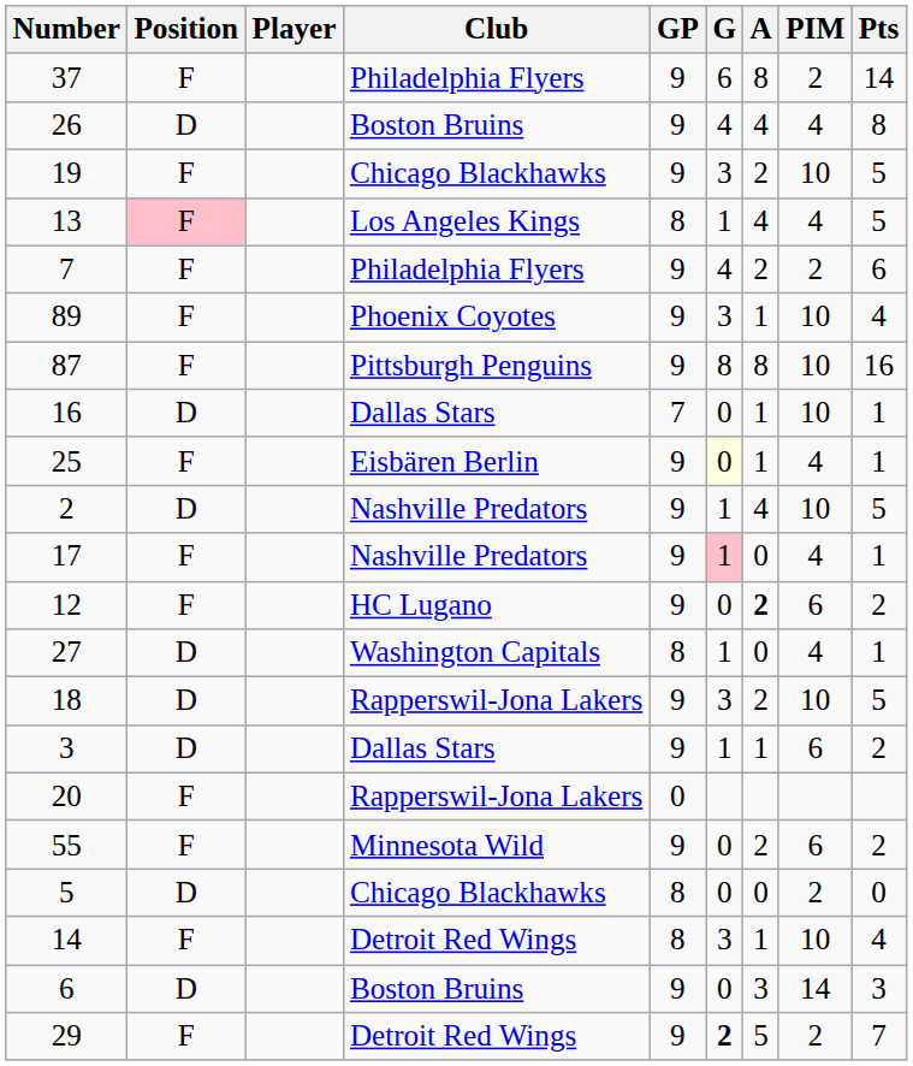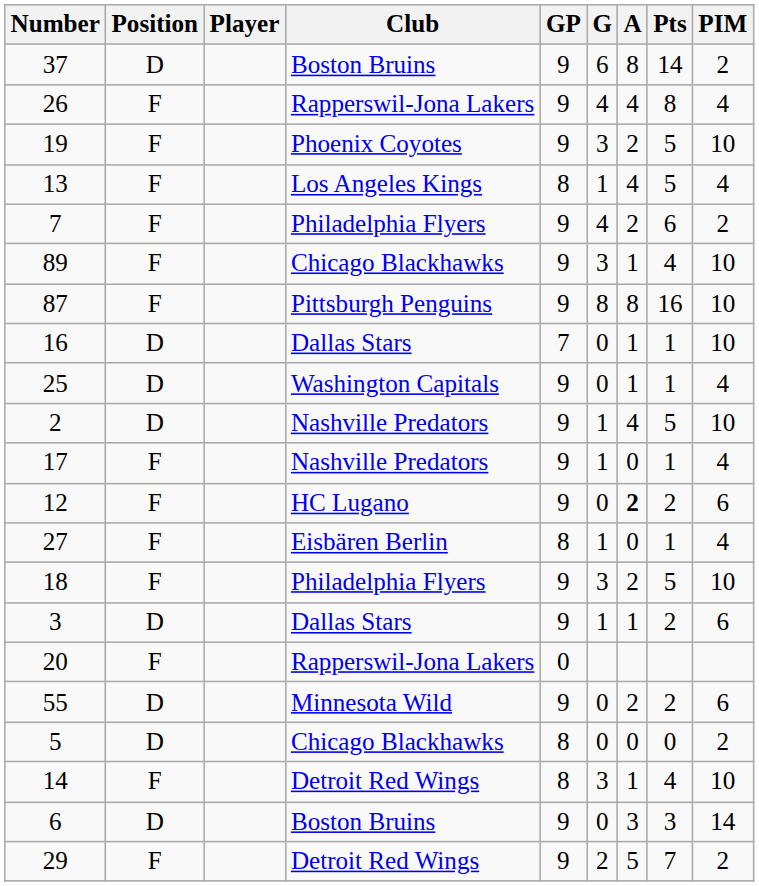 <table class="wikitable sortable" style="text-align:center; padding:4px; border-spacing=0;">
 <tr>
 <th>Number</th>
 <th>Position</th>
 <th>Player</th>
 <th>Club</th>
 <th>GP</th>
 <th>G</th>
 <th>A</th>
+<th>Pts</th>
 <th>PIM</th>
-<th>Pts</th>
 </tr>
 <tr>
 <td>37</td>
-<td>F</td>
-<td align=left></td>
-<td align=left><a href='#'>Philadelphia Flyers</a></td>
-<td>9</td>
-<td>6</td>
-<td>8</td>
-<td>2</td>
-<td>14</td>
-</tr>
-<tr>
-<td>26</td>
 <td>D</td>
 <td align=left></td>
 <td align=left><a href='#'>Boston Bruins</a></td>
 <td>9</td>
-<td>4</td>
+<td>6</td>
+<td>8</td>
+<td>14</td>
+<td>2</td>
+</tr>
+<tr>
+<td>26</td>
+<td>F</td>
+<td align=left></td>
+<td align=left><a href='#'>Rapperswil-Jona Lakers</a></td>
+<td>9</td>
 <td>4</td>
 <td>4</td>
 <td>8</td>
+<td>4</td>
 </tr>
 <tr>
 <td>19</td>
 <td>F</td>
 <td align=left></td>
-<td align=left><a href='#'>Chicago Blackhawks</a></td>
+<td align=left><a href='#'>Phoenix Coyotes</a></td>
 <td>9</td>
 <td>3</td>
 <td>2</td>
+<td>5</td>
 <td>10</td>
-<td>5</td>
 </tr>
 <tr>
 <td>13</td>
-<td style="background: pink;">F</td>
+<td>F</td>
 <td align=left></td>
 <td align=left><a href='#'>Los Angeles Kings</a></td>
 <td>8</td>
 <td>1</td>
 <td>4</td>
+<td>5</td>
 <td>4</td>
-<td>5</td>
 </tr>
 <tr>
 <td>7</td>
 <td>F</td>
 <td align=left></td>
 <td align=left><a href='#'>Philadelphia Flyers</a></td>
 <td>9</td>
 <td>4</td>
 <td>2</td>
+<td>6</td>
 <td>2</td>
-<td>6</td>
 </tr>
 <tr>
 <td>89</td>
 <td>F</td>
 <td align=left></td>
-<td align=left><a href='#'>Phoenix Coyotes</a></td>
+<td align=left><a href='#'>Chicago Blackhawks</a></td>
 <td>9</td>
 <td>3</td>
 <td>1</td>
+<td>4</td>
 <td>10</td>
-<td>4</td>
 </tr>
 <tr>
 <td>87</td>
 <td>F</td>
 <td align=left></td>
 <td align=left><a href='#'>Pittsburgh Penguins</a></td>
 <td>9</td>
 <td>8</td>
 <td>8</td>
+<td>16</td>
 <td>10</td>
-<td>16</td>
 </tr>
 <tr>
 <td>16</td>
 <td>D</td>
 <td align=left></td>
 <td align=left><a href='#'>Dallas Stars</a></td>
 <td>7</td>
 <td>0</td>
 <td>1</td>
+<td>1</td>
 <td>10</td>
-<td>1</td>
 </tr>
 <tr>
 <td>25</td>
-<td>F</td>
+<td>D</td>
 <td align=left></td>
-<td align=left><a href='#'>Eisbären Berlin</a></td>
+<td align=left><a href='#'>Washington Capitals</a></td>
 <td>9</td>
-<td style="background: lightyellow;">0</td>
+<td>0</td>
+<td>1</td>
 <td>1</td>
 <td>4</td>
-<td>1</td>
 </tr>
 <tr>
 <td>2</td>
 <td>D</td>
 <td align=left></td>
 <td align=left><a href='#'>Nashville Predators</a></td>
 <td>9</td>
 <td>1</td>
 <td>4</td>
+<td>5</td>
 <td>10</td>
-<td>5</td>
 </tr>
 <tr>
 <td>17</td>
 <td>F</td>
 <td align=left></td>
 <td align=left><a href='#'>Nashville Predators</a></td>
 <td>9</td>
-<td style="background: pink;">1</td>
+<td>1</td>
 <td>0</td>
+<td>1</td>
 <td>4</td>
-<td>1</td>
 </tr>
 <tr>
 <td>12</td>
 <td>F</td>
 <td align=left></td>
 <td align=left><a href='#'>HC Lugano</a></td>
 <td>9</td>
 <td>0</td>
 <td><strong>2</strong></td>
+<td>2</td>
 <td>6</td>
-<td>2</td>
 </tr>
 <tr>
 <td>27</td>
-<td>D</td>
+<td>F</td>
 <td align=left></td>
-<td align=left><a href='#'>Washington Capitals</a></td>
+<td align=left><a href='#'>Eisbären Berlin</a></td>
 <td>8</td>
 <td>1</td>
 <td>0</td>
+<td>1</td>
 <td>4</td>
-<td>1</td>
 </tr>
 <tr>
 <td>18</td>
-<td>D</td>
+<td>F</td>
 <td align=left></td>
-<td align=left><a href='#'>Rapperswil-Jona Lakers</a></td>
+<td align=left><a href='#'>Philadelphia Flyers</a></td>
 <td>9</td>
 <td>3</td>
 <td>2</td>
+<td>5</td>
 <td>10</td>
-<td>5</td>
 </tr>
 <tr>
 <td>3</td>
 <td>D</td>
 <td align=left></td>
 <td align=left><a href='#'>Dallas Stars</a></td>
 <td>9</td>
 <td>1</td>
 <td>1</td>
+<td>2</td>
 <td>6</td>
-<td>2</td>
 </tr>
 <tr>
 <td>20</td>
 <td>F</td>
 <td align=left></td>
 <td align=left><a href='#'>Rapperswil-Jona Lakers</a></td>
 <td>0</td>
 <td></td>
 <td></td>
 <td></td>
 <td></td>
 </tr>
 <tr>
 <td>55</td>
-<td>F</td>
+<td>D</td>
 <td align=left></td>
 <td align=left><a href='#'>Minnesota Wild</a></td>
 <td>9</td>
 <td>0</td>
 <td>2</td>
+<td>2</td>
 <td>6</td>
-<td>2</td>
 </tr>
 <tr>
 <td>5</td>
 <td>D</td>
 <td align=left></td>
 <td align=left><a href='#'>Chicago Blackhawks</a></td>
 <td>8</td>
 <td>0</td>
 <td>0</td>
+<td>0</td>
 <td>2</td>
-<td>0</td>
 </tr>
 <tr>
 <td>14</td>
 <td>F</td>
 <td align=left></td>
 <td align=left><a href='#'>Detroit Red Wings</a></td>
 <td>8</td>
 <td>3</td>
 <td>1</td>
+<td>4</td>
 <td>10</td>
-<td>4</td>
 </tr>
 <tr>
 <td>6</td>
 <td>D</td>
 <td align=left></td>
 <td align=left><a href='#'>Boston Bruins</a></td>
 <td>9</td>
 <td>0</td>
 <td>3</td>
+<td>3</td>
 <td>14</td>
-<td>3</td>
 </tr>
 <tr>
 <td>29</td>
 <td>F</td>
 <td align=left></td>
 <td align=left><a href='#'>Detroit Red Wings</a></td>
 <td>9</td>
-<td><strong>2</strong></td>
+<td>2</td>
 <td>5</td>
+<td>7</td>
 <td>2</td>
-<td>7</td>
 </tr>
 </table>
